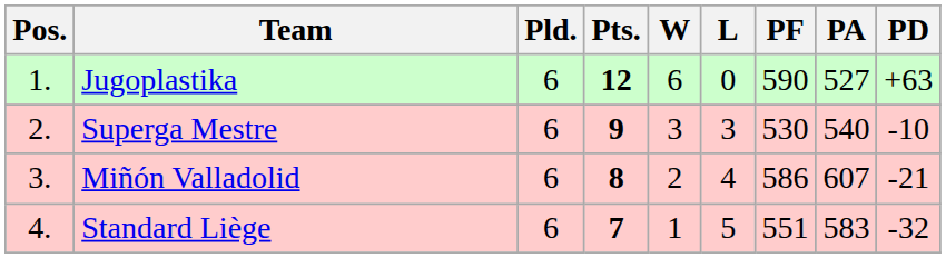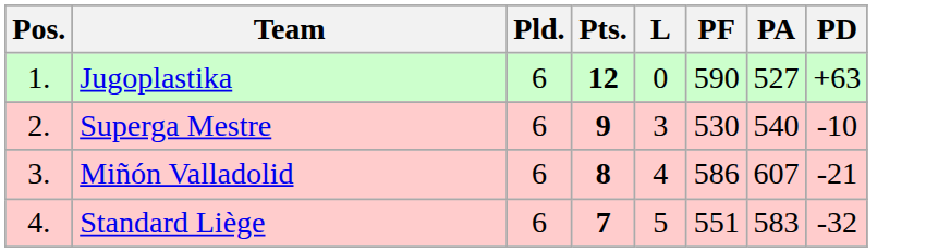 <table class="wikitable" style="text-align:center">
 <tr>
 <th width=15>Pos.</th>
 <th width=220>Team</th>
 <th width=20>Pld.</th>
 <th width=20>Pts.</th>
-<th width=20>W</th>
 <th width=20>L</th>
 <th width=20>PF</th>
 <th width=20>PA</th>
 <th width=20>PD</th>
 </tr>
 <tr style="background: #ccffcc;">
 <td>1.</td>
 <td align=left> <a href='#'>Jugoplastika</a></td>
 <td>6</td>
 <td><strong>12</strong></td>
-<td>6</td>
 <td>0</td>
 <td>590</td>
 <td>527</td>
 <td>+63</td>
 </tr>
 <tr style="background: #ffcccc;">
 <td>2.</td>
 <td align=left> <a href='#'>Superga Mestre</a></td>
 <td>6</td>
 <td><strong>9</strong></td>
 <td>3</td>
-<td>3</td>
 <td>530</td>
 <td>540</td>
 <td>-10</td>
 </tr>
 <tr style="background: #ffcccc;">
 <td>3.</td>
 <td align=left> <a href='#'>Miñón Valladolid</a></td>
 <td>6</td>
 <td><strong>8</strong></td>
-<td>2</td>
 <td>4</td>
 <td>586</td>
 <td>607</td>
 <td>-21</td>
 </tr>
 <tr style="background: #ffcccc;">
 <td>4.</td>
 <td align=left> <a href='#'>Standard Liège</a></td>
 <td>6</td>
 <td><strong>7</strong></td>
-<td>1</td>
 <td>5</td>
 <td>551</td>
 <td>583</td>
 <td>-32</td>
 </tr>
 </table>
